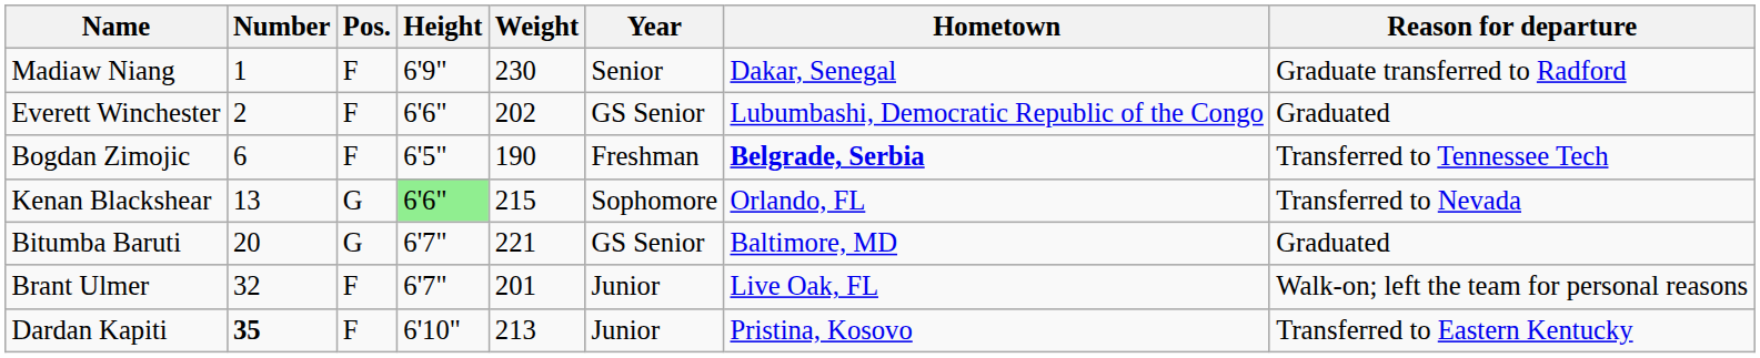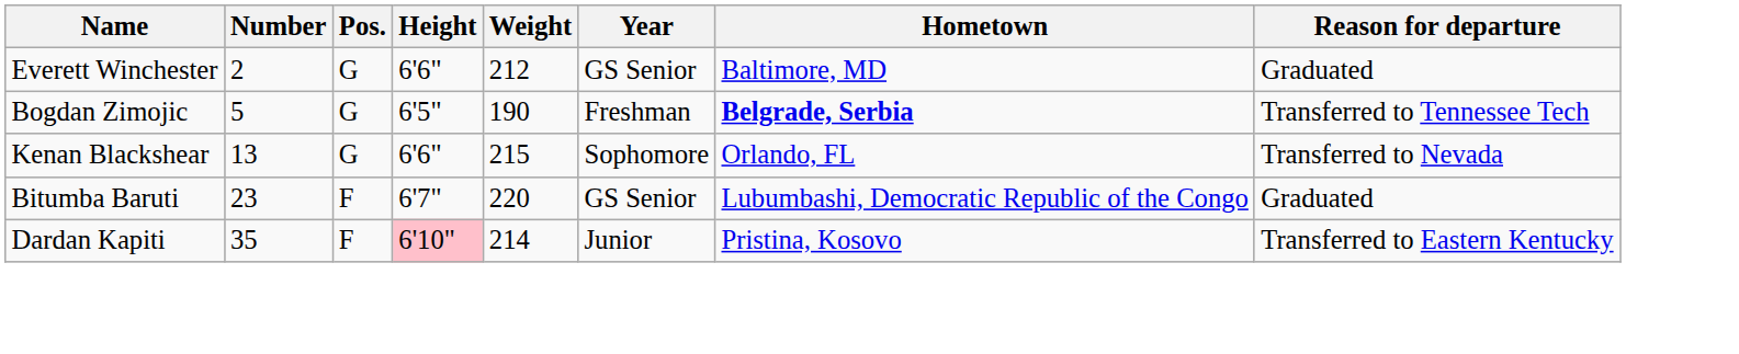 <table class="wikitable sortable" border="1">
 <tr>
 <th>Name</th>
 <th>Number</th>
 <th>Pos.</th>
 <th>Height</th>
 <th>Weight</th>
 <th>Year</th>
 <th>Hometown</th>
 <th class="unsortable">Reason for departure</th>
 </tr>
 <tr>
-<td>Madiaw Niang</td>
-<td>1</td>
-<td>F</td>
-<td>6'9"</td>
-<td>230</td>
-<td>Senior</td>
-<td><a href='#'>Dakar, Senegal</a></td>
-<td>Graduate transferred to <a href='#'>Radford</a></td>
-</tr>
-<tr>
 <td>Everett Winchester</td>
 <td>2</td>
-<td>F</td>
+<td>G</td>
 <td>6'6"</td>
-<td>202</td>
+<td>212</td>
 <td>GS Senior</td>
-<td><a href='#'>Lubumbashi, Democratic Republic of the Congo</a></td>
+<td><a href='#'>Baltimore, MD</a></td>
 <td>Graduated</td>
 </tr>
 <tr>
 <td>Bogdan Zimojic</td>
-<td>6</td>
-<td>F</td>
+<td>5</td>
+<td>G</td>
 <td>6'5"</td>
 <td>190</td>
 <td>Freshman</td>
 <td><strong><a href='#'>Belgrade, Serbia</a></strong></td>
 <td>Transferred to <a href='#'>Tennessee Tech</a></td>
 </tr>
 <tr>
 <td>Kenan Blackshear</td>
 <td>13</td>
 <td>G</td>
-<td style="background: lightgreen;">6'6"</td>
+<td>6'6"</td>
 <td>215</td>
 <td>Sophomore</td>
 <td><a href='#'>Orlando, FL</a></td>
 <td>Transferred to <a href='#'>Nevada</a></td>
 </tr>
 <tr>
 <td>Bitumba Baruti</td>
-<td>20</td>
-<td>G</td>
+<td>23</td>
+<td>F</td>
 <td>6'7"</td>
-<td>221</td>
+<td>220</td>
 <td>GS Senior</td>
-<td><a href='#'>Baltimore, MD</a></td>
+<td><a href='#'>Lubumbashi, Democratic Republic of the Congo</a></td>
 <td>Graduated</td>
 </tr>
 <tr>
-<td>Brant Ulmer</td>
-<td>32</td>
+<td>Dardan Kapiti</td>
+<td>35</td>
 <td>F</td>
-<td>6'7"</td>
-<td>201</td>
-<td>Junior</td>
-<td><a href='#'>Live Oak, FL</a></td>
-<td>Walk-on; left the team for personal reasons</td>
-</tr>
-<tr>
-<td>Dardan Kapiti</td>
-<td><strong>35</strong></td>
-<td>F</td>
-<td>6'10"</td>
-<td>213</td>
+<td style="background: pink;">6'10"</td>
+<td>214</td>
 <td>Junior</td>
 <td><a href='#'>Pristina, Kosovo</a></td>
 <td>Transferred to <a href='#'>Eastern Kentucky</a></td>
 </tr>
 </table>
